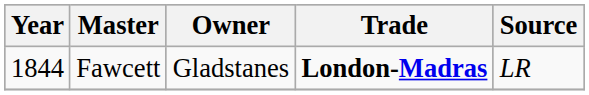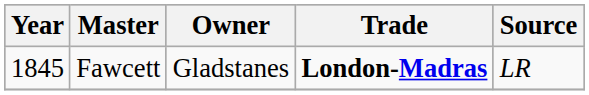 <table class=" wikitable">
 <tr>
 <th>Year</th>
 <th>Master</th>
 <th>Owner</th>
 <th>Trade</th>
 <th>Source</th>
 </tr>
 <tr>
-<td>1844</td>
+<td>1845</td>
 <td>Fawcett</td>
 <td>Gladstanes</td>
 <td><strong>London-<a href='#'>Madras</a></strong></td>
 <td><em>LR</em></td>
 </tr>
 <tr>
 </tr>
 </table>
